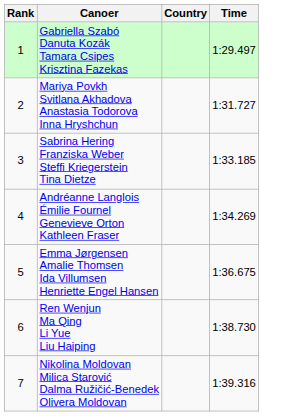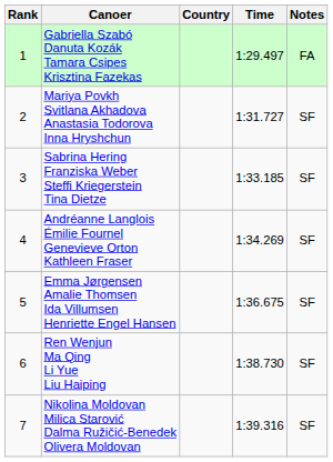 <table class="wikitable" style="text-align:center;">
 <tr>
 <th>Rank</th>
 <th>Canoer</th>
 <th>Country</th>
 <th>Time</th>
+<th>Notes</th>
 </tr>
 <tr bgcolor=ccffcc>
 <td>1</td>
 <td align="left"><a href='#'>Gabriella Szabó</a><br><a href='#'>Danuta Kozák</a><br><a href='#'>Tamara Csipes</a><br><a href='#'>Krisztina Fazekas</a></td>
 <td align="left"></td>
 <td>1:29.497</td>
+<td>FA</td>
 </tr>
 <tr>
 <td>2</td>
 <td align="left"><a href='#'>Mariya Povkh</a><br><a href='#'>Svitlana Akhadova</a><br><a href='#'>Anastasia Todorova</a><br><a href='#'>Inna Hryshchun</a></td>
 <td align="left"></td>
 <td>1:31.727</td>
+<td>SF</td>
 </tr>
 <tr>
 <td>3</td>
 <td align="left"><a href='#'>Sabrina Hering</a><br><a href='#'>Franziska Weber</a><br><a href='#'>Steffi Kriegerstein</a><br><a href='#'>Tina Dietze</a></td>
 <td align="left"></td>
 <td>1:33.185</td>
+<td>SF</td>
 </tr>
 <tr>
 <td>4</td>
 <td align="left"><a href='#'>Andréanne Langlois</a><br><a href='#'>Émilie Fournel</a><br><a href='#'>Genevieve Orton</a><br><a href='#'>Kathleen Fraser</a></td>
 <td align="left"></td>
 <td>1:34.269</td>
+<td>SF</td>
 </tr>
 <tr>
 <td>5</td>
 <td align="left"><a href='#'>Emma Jørgensen</a><br><a href='#'>Amalie Thomsen</a><br><a href='#'>Ida Villumsen</a><br><a href='#'>Henriette Engel Hansen</a></td>
 <td align="left"></td>
 <td>1:36.675</td>
+<td>SF</td>
 </tr>
 <tr>
 <td>6</td>
 <td align="left"><a href='#'>Ren Wenjun</a><br><a href='#'>Ma Qing</a><br><a href='#'>Li Yue</a><br><a href='#'>Liu Haiping</a></td>
 <td align="left"></td>
 <td>1:38.730</td>
+<td>SF</td>
 </tr>
 <tr>
 <td>7</td>
 <td align="left"><a href='#'>Nikolina Moldovan</a><br><a href='#'>Milica Starović</a><br><a href='#'>Dalma Ružičić-Benedek</a><br><a href='#'>Olivera Moldovan</a></td>
 <td align="left"></td>
 <td>1:39.316</td>
+<td>SF</td>
 </tr>
 </table>
